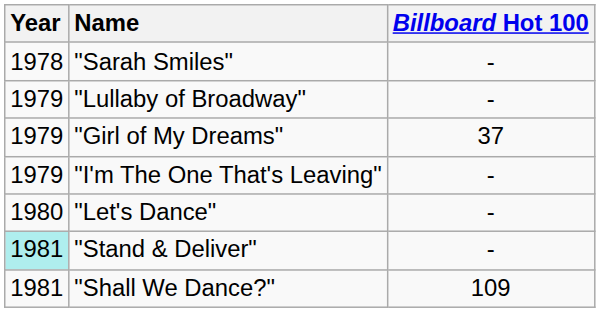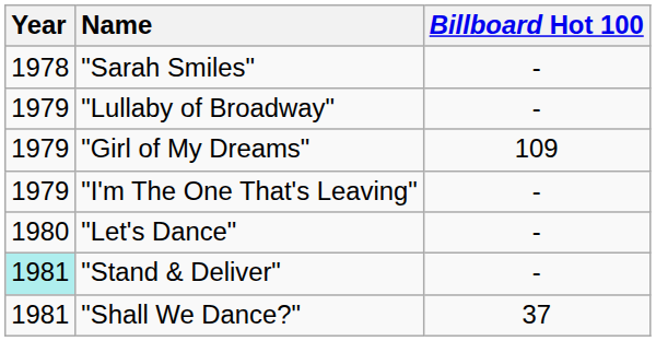 <table class="wikitable">
 <tr>
 <th style="text-align:left;">Year</th>
 <th style="text-align:left;">Name</th>
 <th style="text-align:left;"><a href='#'><em>Billboard</em> Hot 100</a></th>
 </tr>
 <tr>
 <td style="text-align:left;">1978</td>
 <td style="text-align:left;">"Sarah Smiles"</td>
 <td style="text-align:center;">-</td>
 </tr>
 <tr>
 <td style="text-align:left;">1979</td>
 <td style="text-align:left;">"Lullaby of Broadway"</td>
 <td style="text-align:center;">-</td>
 </tr>
 <tr>
 <td style="text-align:left;">1979</td>
 <td style="text-align:left;">"Girl of My Dreams"</td>
-<td style="text-align:center;">37</td>
+<td style="text-align:center;">109</td>
 </tr>
 <tr>
 <td style="text-align:left;">1979</td>
 <td style="text-align:left;">"I'm The One That's Leaving"</td>
 <td style="text-align:center;">-</td>
 </tr>
 <tr>
 <td style="text-align:left;">1980</td>
 <td style="text-align:left;">"Let's Dance"</td>
 <td style="text-align:center;">-</td>
 </tr>
 <tr>
 <td style="background: paleturquoise; text-align:left;">1981</td>
 <td style="text-align:left;">"Stand & Deliver"</td>
 <td style="text-align:center;">-</td>
 </tr>
 <tr>
 <td style="text-align:left;">1981</td>
 <td style="text-align:left;">"Shall We Dance?"</td>
-<td style="text-align:center;">109</td>
+<td style="text-align:center;">37</td>
 </tr>
 </table>
